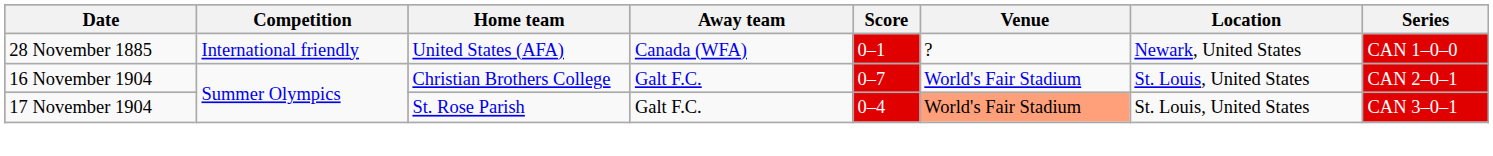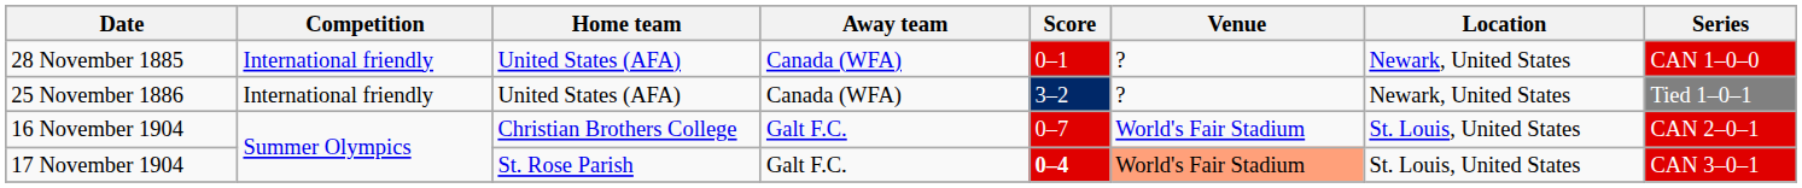 <table class="wikitable" style="width:100%; margin:0 left; font-size: 11px">
 <tr>
 <th>Date</th>
 <th>Competition</th>
 <th width=15%>Home team</th>
 <th width=15%>Away team</th>
 <th>Score</th>
 <th>Venue</th>
 <th>Location</th>
 <th>Series</th>
 </tr>
 <tr>
 <td>28 November 1885</td>
 <td><a href='#'>International friendly</a></td>
 <td> <a href='#'>United States (AFA)</a></td>
 <td> <a href='#'>Canada (WFA)</a></td>
 <td style="color:#FFFFFF; background:#E00000;">0–1</td>
 <td>?</td>
 <td><a href='#'>Newark</a>, United States</td>
 <td style="color:#FFFFFF; background:#E00000;">CAN 1–0–0</td>
 </tr>
 <tr>
+<td>25 November 1886</td>
+<td>International friendly</td>
+<td> United States (AFA)</td>
+<td> Canada (WFA)</td>
+<td style="color:#FFFFFF; background:#002868;">3–2</td>
+<td>?</td>
+<td>Newark, United States</td>
+<td style="color:#FFFFFF; background:#808080;">Tied 1–0–1</td>
+</tr>
+<tr>
 <td>16 November 1904</td>
 <td rowspan="2"><a href='#'>Summer Olympics</a></td>
 <td> <a href='#'>Christian Brothers College</a></td>
 <td> <a href='#'>Galt F.C.</a></td>
 <td style="color:#FFFFFF; background:#E00000;">0–7</td>
 <td><a href='#'>World's Fair Stadium</a></td>
 <td><a href='#'>St. Louis</a>, United States</td>
 <td style="color:#FFFFFF; background:#E00000;">CAN 2–0–1</td>
 </tr>
 <tr>
 <td>17 November 1904</td>
 <td> <a href='#'>St. Rose Parish</a></td>
 <td> Galt F.C.</td>
-<td style="color:#FFFFFF; background:#E00000;">0–4</td>
+<td style="color:#FFFFFF; background:#E00000;"><strong>0–4</strong></td>
 <td style="background: lightsalmon;">World's Fair Stadium</td>
 <td>St. Louis, United States</td>
 <td style="color:#FFFFFF; background:#E00000;">CAN 3–0–1</td>
 </tr>
 </table>
